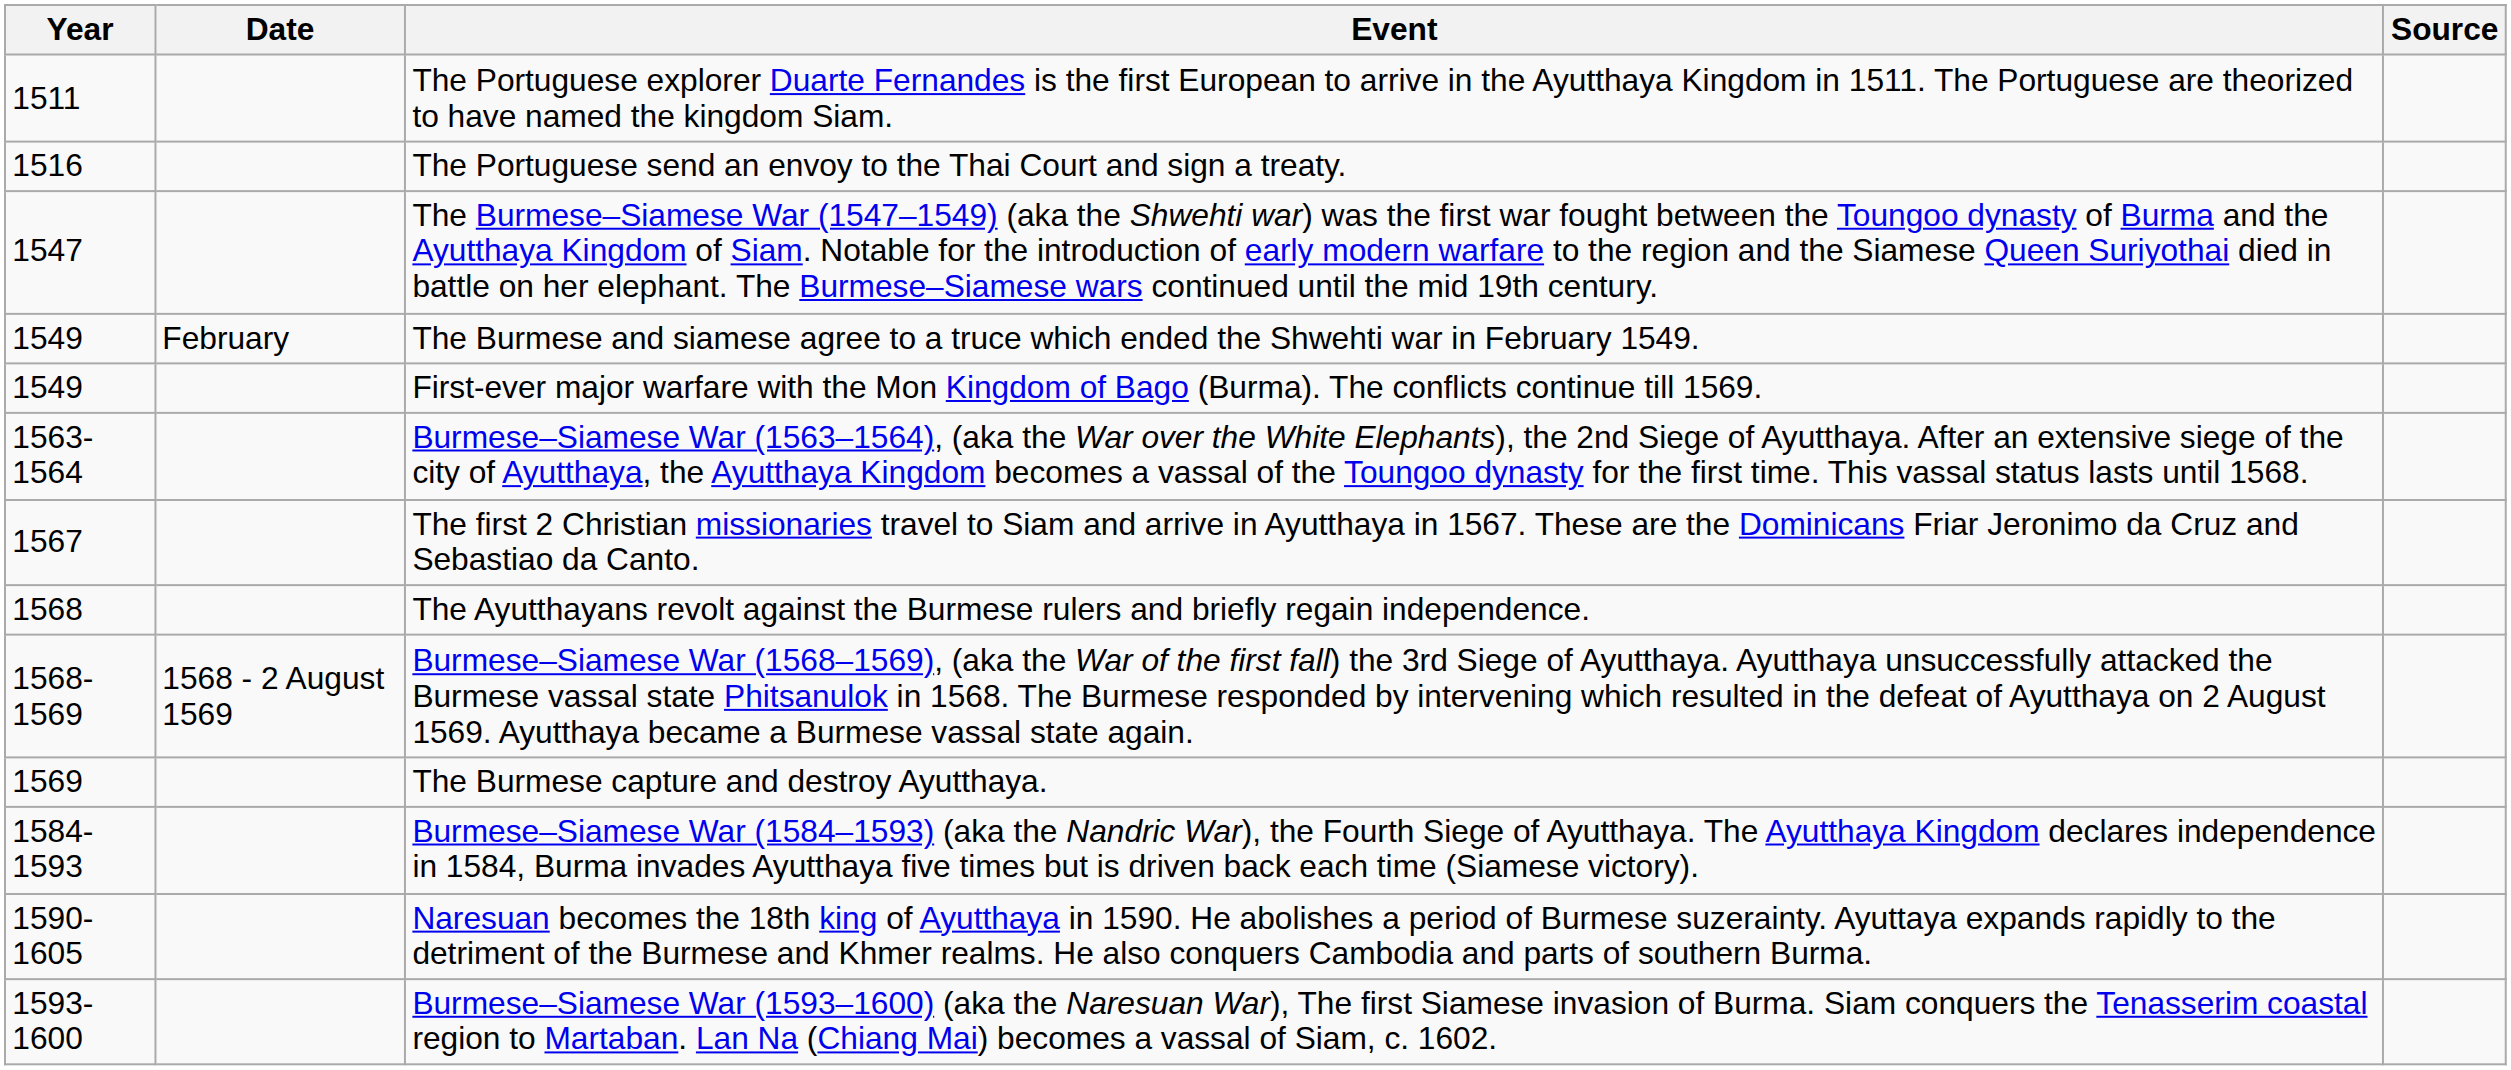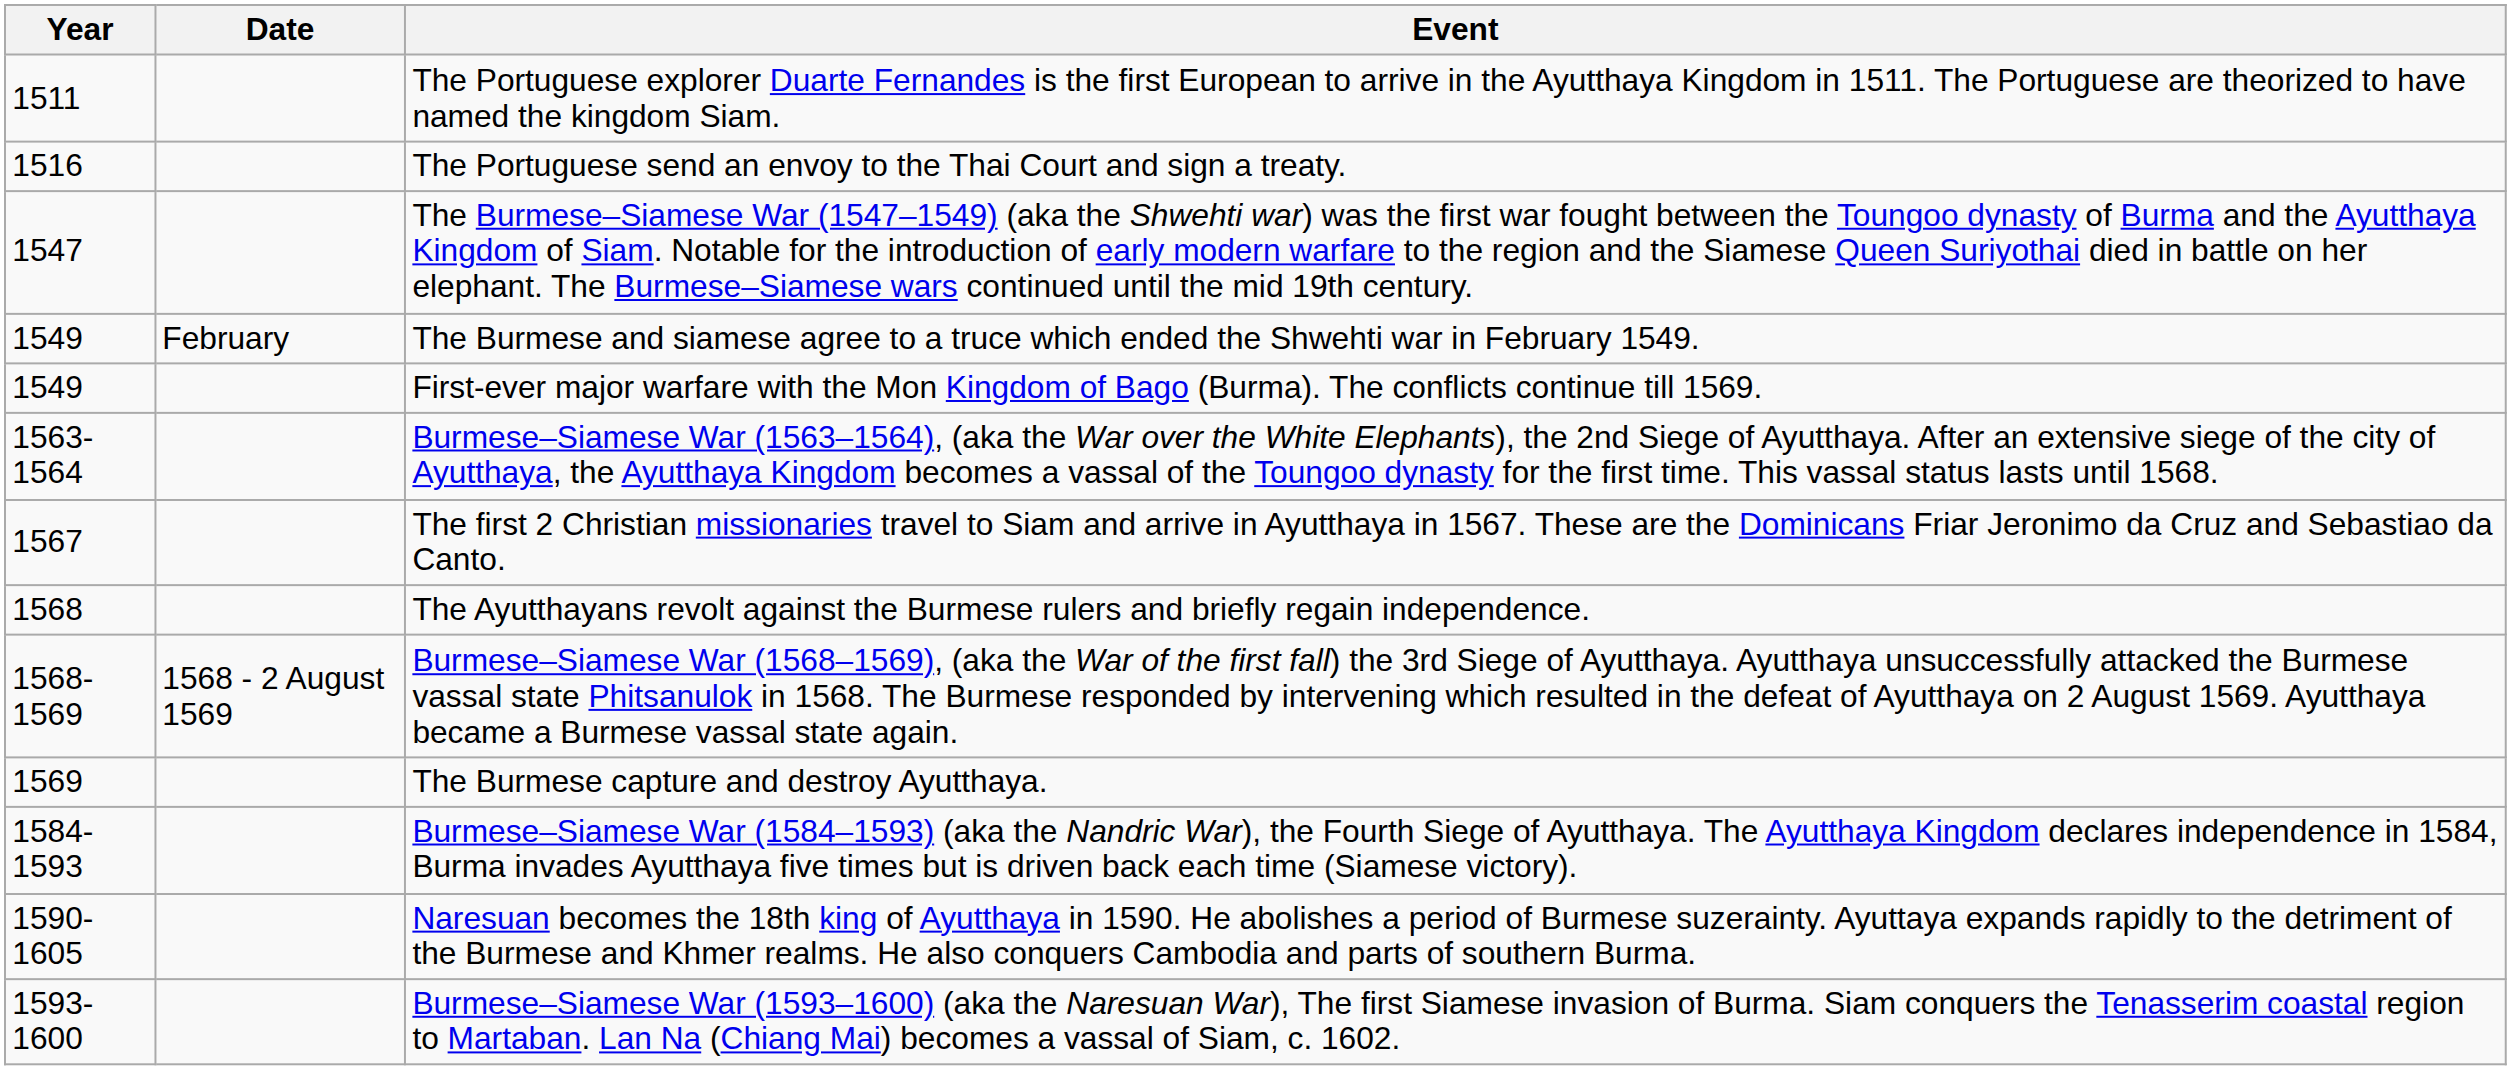 <table class="wikitable" width="100%">
 <tr>
 <th style="width:6%">Year</th>
 <th style="width:10%">Date</th>
 <th>Event</th>
-<th>Source</th>
 </tr>
 <tr>
 <td>1511</td>
 <td></td>
 <td>The Portuguese explorer <a href='#'>Duarte Fernandes</a> is the first European to arrive in the Ayutthaya Kingdom in 1511. The Portuguese are theorized to have named the kingdom Siam.</td>
-<td></td>
 </tr>
 <tr>
 <td>1516</td>
 <td></td>
 <td>The Portuguese send an envoy to the Thai Court and sign a treaty.</td>
-<td></td>
 </tr>
 <tr>
 <td>1547</td>
 <td></td>
 <td>The <a href='#'>Burmese–Siamese War (1547–1549)</a> (aka the <em>Shwehti war</em>) was the first war fought between the <a href='#'>Toungoo dynasty</a> of <a href='#'>Burma</a> and the <a href='#'>Ayutthaya Kingdom</a> of <a href='#'>Siam</a>. Notable for the introduction of <a href='#'>early modern warfare</a> to the region and the Siamese <a href='#'>Queen Suriyothai</a> died in battle on her elephant. The <a href='#'>Burmese–Siamese wars</a> continued until the mid 19th century.</td>
-<td></td>
 </tr>
 <tr>
 <td>1549</td>
 <td>February</td>
 <td>The Burmese and siamese agree to a truce which ended the Shwehti war in February 1549.</td>
-<td></td>
 </tr>
 <tr>
 <td>1549</td>
 <td></td>
 <td>First-ever major warfare with the Mon <a href='#'>Kingdom of Bago</a> (Burma). The conflicts continue till 1569.</td>
-<td></td>
 </tr>
 <tr>
 <td>1563-1564</td>
 <td></td>
 <td><a href='#'>Burmese–Siamese War (1563–1564)</a>, (aka the <em>War over the White Elephants</em>), the 2nd Siege of Ayutthaya. After an extensive siege of the city of <a href='#'>Ayutthaya</a>, the <a href='#'>Ayutthaya Kingdom</a> becomes a vassal of the <a href='#'>Toungoo dynasty</a> for the first time. This vassal status lasts until 1568.</td>
-<td></td>
 </tr>
 <tr>
 <td>1567</td>
 <td></td>
 <td>The first 2 Christian <a href='#'>missionaries</a> travel to Siam and arrive in Ayutthaya in 1567. These are the <a href='#'>Dominicans</a> Friar Jeronimo da Cruz and Sebastiao da Canto.</td>
-<td></td>
 </tr>
 <tr>
 <td>1568</td>
 <td></td>
 <td>The Ayutthayans revolt against the Burmese rulers and briefly regain independence.</td>
-<td></td>
 </tr>
 <tr>
 <td>1568-1569</td>
 <td>1568 - 2 August 1569</td>
 <td><a href='#'>Burmese–Siamese War (1568–1569)</a>, (aka the <em>War of the first fall</em>) the 3rd Siege of Ayutthaya. Ayutthaya unsuccessfully attacked the Burmese vassal state <a href='#'>Phitsanulok</a> in 1568. The Burmese responded by intervening which resulted in the defeat of Ayutthaya on 2 August 1569. Ayutthaya became a Burmese vassal state again.</td>
-<td></td>
 </tr>
 <tr>
 <td>1569</td>
 <td></td>
 <td>The Burmese capture and destroy Ayutthaya.</td>
-<td></td>
 </tr>
 <tr>
 <td>1584-1593</td>
 <td></td>
 <td><a href='#'>Burmese–Siamese War (1584–1593)</a> (aka the <em>Nandric War</em>), the Fourth Siege of Ayutthaya. The <a href='#'>Ayutthaya Kingdom</a> declares independence in 1584, Burma invades Ayutthaya five times but is driven back each time (Siamese victory).</td>
-<td></td>
 </tr>
 <tr>
 <td>1590-1605</td>
 <td></td>
 <td><a href='#'>Naresuan</a> becomes the 18th <a href='#'>king</a> of <a href='#'>Ayutthaya</a> in 1590. He abolishes a period of Burmese suzerainty. Ayuttaya expands rapidly to the detriment of the Burmese and Khmer realms. He also conquers Cambodia and parts of southern Burma.</td>
-<td></td>
 </tr>
 <tr>
 <td>1593-1600</td>
 <td></td>
 <td><a href='#'>Burmese–Siamese War (1593–1600)</a> (aka the <em>Naresuan War</em>), The first Siamese invasion of Burma. Siam conquers the <a href='#'>Tenasserim coastal</a> region to <a href='#'>Martaban</a>. <a href='#'>Lan Na</a> (<a href='#'>Chiang Mai</a>) becomes a vassal of Siam, c. 1602.</td>
-<td></td>
 </tr>
 </table>
